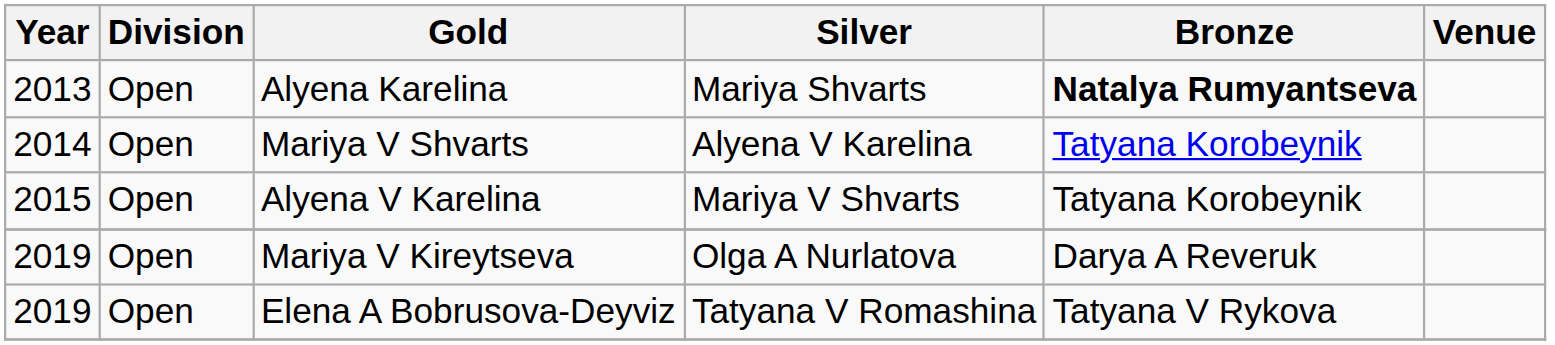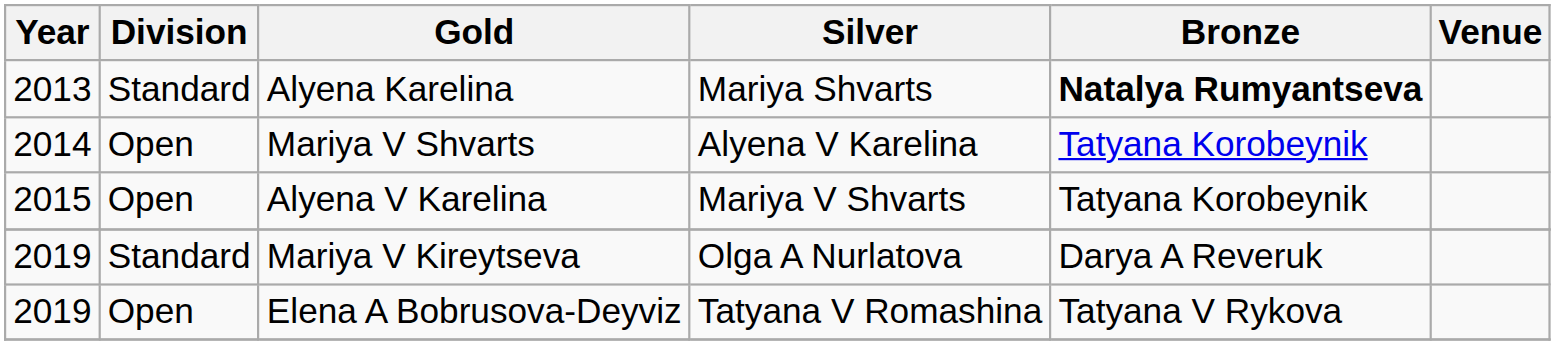 <table class="wikitable sortable" style="text-align: left;">
 <tr>
 <th>Year</th>
 <th>Division</th>
 <th> Gold</th>
 <th> Silver</th>
 <th> Bronze</th>
 <th>Venue</th>
 </tr>
 <tr>
 <td>2013</td>
-<td>Open</td>
+<td>Standard</td>
 <td>Alyena Karelina</td>
 <td>Mariya Shvarts</td>
 <td><strong>Natalya Rumyantseva</strong></td>
 <td></td>
 </tr>
 <tr>
 <td>2014</td>
 <td>Open</td>
 <td>Mariya V Shvarts</td>
 <td>Alyena V Karelina</td>
 <td><a href='#'>Tatyana Korobeynik</a></td>
 <td></td>
 </tr>
 <tr>
 <td>2015</td>
 <td>Open</td>
 <td>Alyena V Karelina</td>
 <td>Mariya V Shvarts</td>
 <td>Tatyana Korobeynik</td>
 <td></td>
 </tr>
 <tr>
 </tr>
 <tr>
 <td>2019</td>
-<td>Open</td>
+<td>Standard</td>
 <td>Mariya V Kireytseva</td>
 <td>Olga A Nurlatova</td>
 <td>Darya A Reveruk</td>
 <td></td>
 </tr>
 <tr>
 <td>2019</td>
 <td>Open</td>
 <td>Elena A Bobrusova-Deyviz</td>
 <td>Tatyana V Romashina</td>
 <td>Tatyana V Rykova</td>
 <td></td>
 </tr>
 <tr>
 </tr>
 </table>
